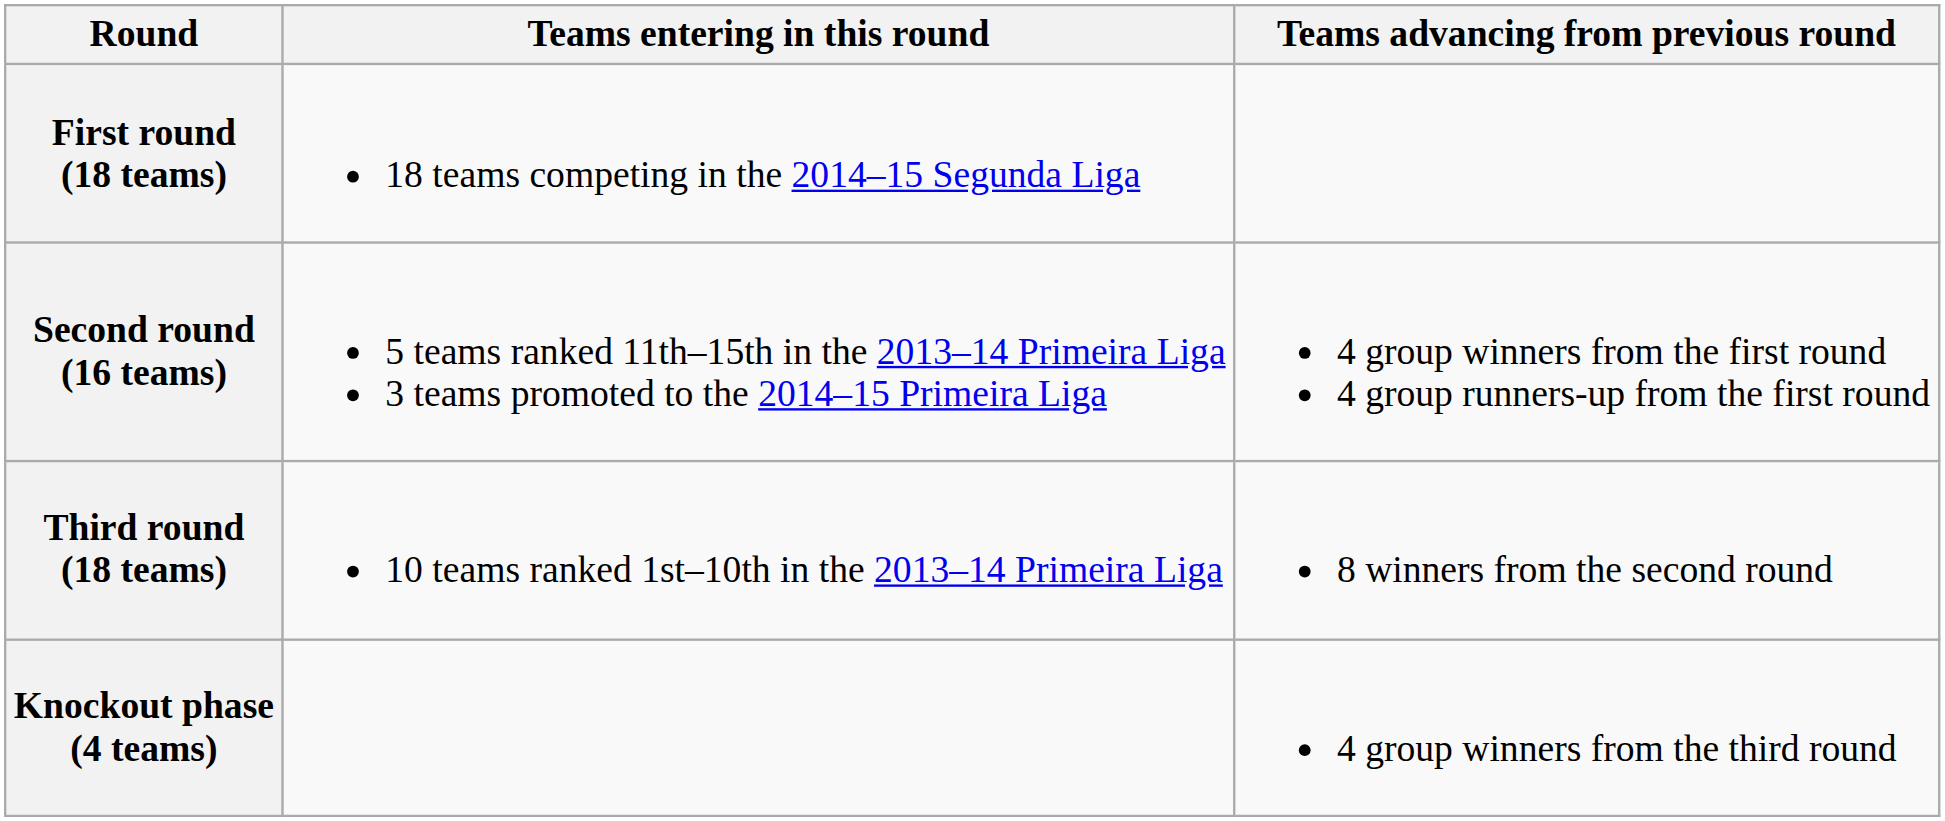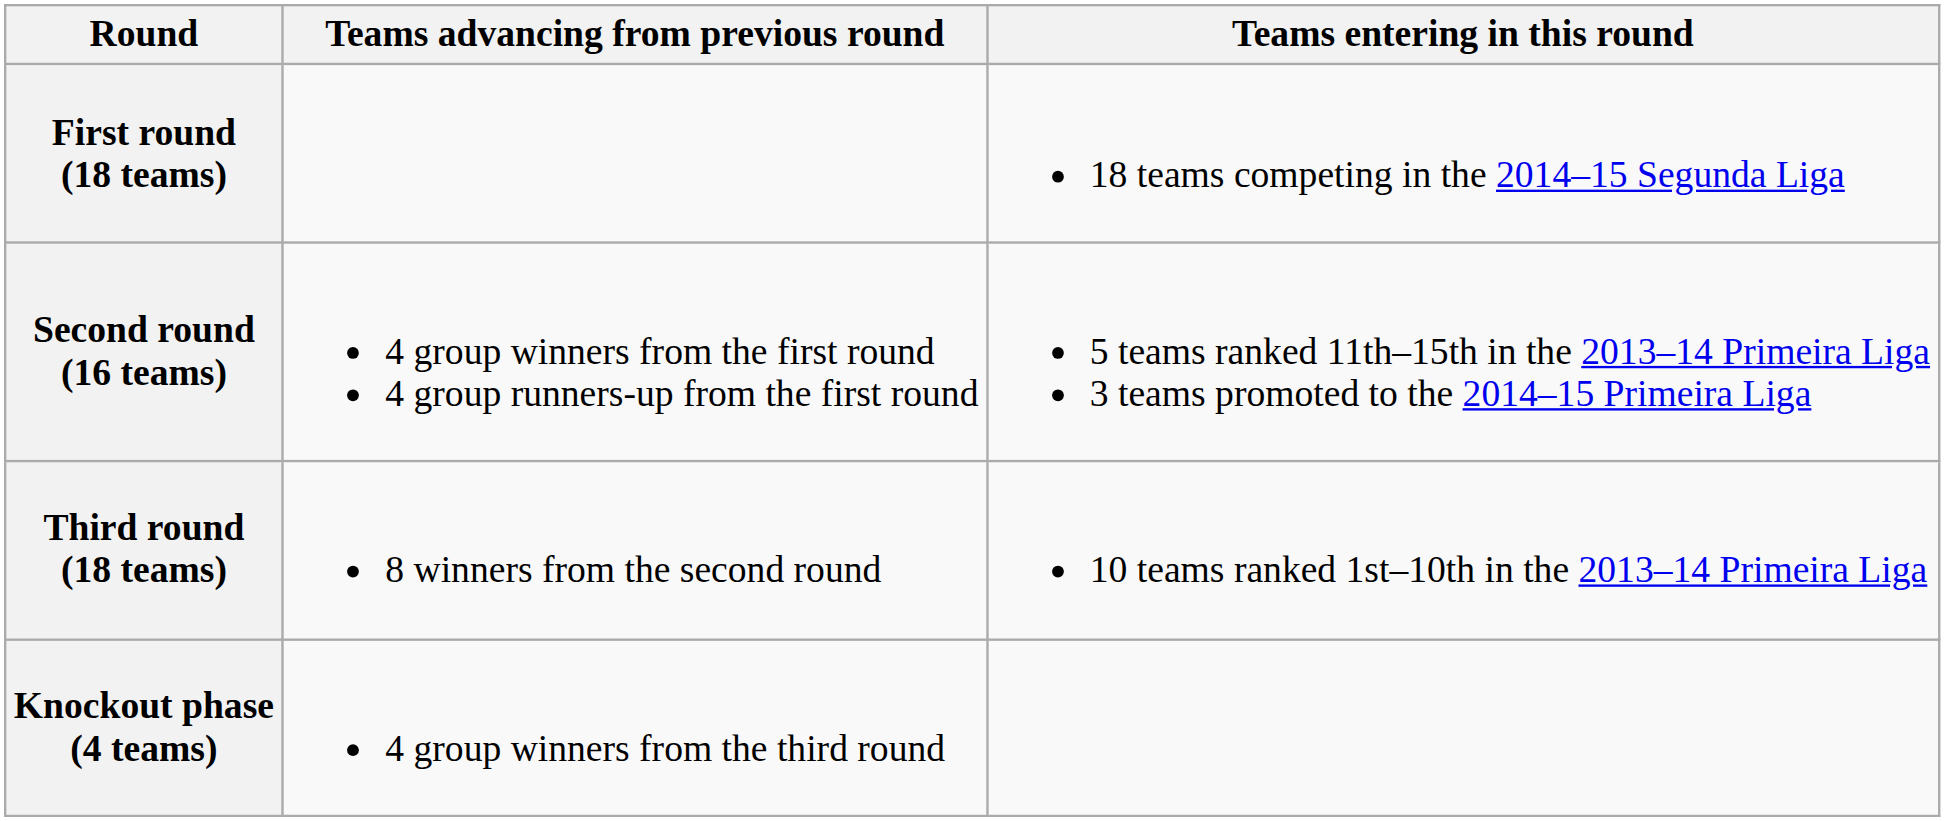 <table class="wikitable">
 <tr>
 <th>Round</th>
+<th>Teams advancing from previous round</th>
 <th>Teams entering in this round</th>
-<th>Teams advancing from previous round</th>
 </tr>
 <tr>
 <th>First round<br>(18 teams)</th>
+<td></td>
 <td><br><ul><li>18 teams competing in the <a href='#'>2014–15 Segunda Liga</a></li></ul></td>
-<td></td>
 </tr>
 <tr>
 <th>Second round<br>(16 teams)</th>
+<td><br><ul><li>4 group winners from the first round</li><li>4 group runners-up from the first round</li></ul></td>
 <td><br><ul><li>5 teams ranked 11th–15th in the <a href='#'>2013–14 Primeira Liga</a></li><li>3 teams promoted to the <a href='#'>2014–15 Primeira Liga</a></li></ul></td>
-<td><br><ul><li>4 group winners from the first round</li><li>4 group runners-up from the first round</li></ul></td>
 </tr>
 <tr>
 <th>Third round<br>(18 teams)</th>
+<td><br><ul><li>8 winners from the second round</li></ul></td>
 <td><br><ul><li>10 teams ranked 1st–10th in the <a href='#'>2013–14 Primeira Liga</a></li></ul></td>
-<td><br><ul><li>8 winners from the second round</li></ul></td>
 </tr>
 <tr>
 <th>Knockout phase<br>(4 teams)</th>
+<td><br><ul><li>4 group winners from the third round</li></ul></td>
 <td></td>
-<td><br><ul><li>4 group winners from the third round</li></ul></td>
 </tr>
 </table>
